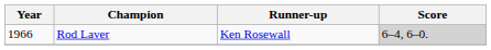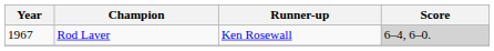 <table class="wikitable" style="font-size:98%;">
 <tr>
 <th style="width:60px;">Year</th>
 <th style="width:230px;">Champion</th>
 <th style="width:230px;">Runner-up</th>
 <th style="width:150px;">Score</th>
 </tr>
 <tr>
-<td>1966</td>
+<td>1967</td>
 <td> <a href='#'>Rod Laver</a></td>
 <td> <a href='#'>Ken Rosewall</a></td>
 <td style="background: lightgrey;">6–4, 6–0.</td>
 </tr>
 <tr>
 </tr>
 </table>
